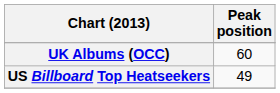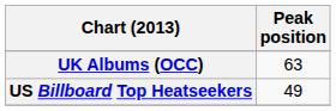 <table class="wikitable plainrowheaders sortable" style="text-align:center;">
 <tr>
 <th scope="col">Chart (2013)</th>
 <th scope="col">Peak<br>position</th>
 </tr>
 <tr>
 </tr>
 <tr>
 </tr>
 <tr>
 </tr>
 <tr>
 </tr>
 <tr>
 </tr>
 <tr>
 </tr>
 <tr>
 </tr>
 <tr>
 </tr>
 <tr>
 </tr>
 <tr>
 </tr>
 <tr>
 </tr>
 <tr>
 <th scope="row"><a href='#'>UK Albums</a> (<a href='#'>OCC</a>)</th>
-<td>60</td>
+<td>63</td>
 </tr>
 <tr>
 <th scope="row">US <em><a href='#'>Billboard</a></em> <a href='#'>Top Heatseekers</a></th>
 <td>49</td>
 </tr>
 <tr>
 </tr>
 </table>
